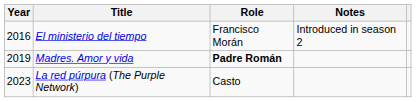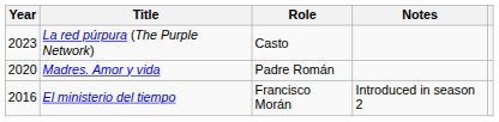 <table class="wikitable sortable">
 <tr>
 <th>Year</th>
 <th>Title</th>
 <th>Role</th>
 <th class="unsortable">Notes</th>
 <th class="unsortable"></th>
 </tr>
 <tr>
+<td align = "center">2023</td>
+<td><em><a href='#'>La red púrpura</a></em> (<em>The Purple Network</em>)</td>
+<td>Casto</td>
+<td></td>
+<td align = "center"></td>
+</tr>
+<tr>
+<td align = "center">2020</td>
+<td><em><a href='#'>Madres. Amor y vida</a></em></td>
+<td>Padre Román</td>
+<td></td>
+<td align = "center"></td>
+</tr>
+<tr>
 <td align = "center">2016</td>
 <td><em><a href='#'>El ministerio del tiempo</a></em></td>
 <td>Francisco Morán</td>
 <td>Introduced in season 2</td>
 <td align = "center"></td>
 </tr>
-<tr>
-<td align = "center">2019</td>
-<td><em><a href='#'>Madres. Amor y vida</a></em></td>
-<td><strong>Padre Román</strong></td>
-<td></td>
-<td align = "center"></td>
-</tr>
-<tr>
-<td align = "center">2023</td>
-<td><em><a href='#'>La red púrpura</a></em> (<em>The Purple Network</em>)</td>
-<td>Casto</td>
-<td></td>
-<td align = "center"></td>
-</tr>
 </table>
